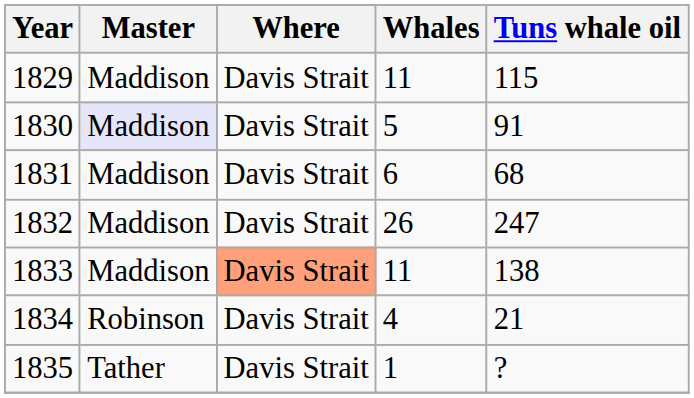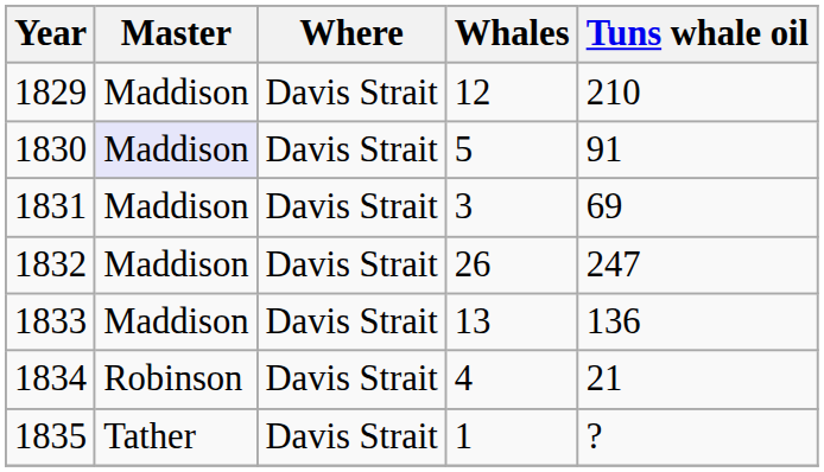 <table class="sortable wikitable">
 <tr>
 <th>Year</th>
 <th>Master</th>
 <th>Where</th>
 <th>Whales</th>
 <th><a href='#'>Tuns</a> whale oil</th>
 </tr>
 <tr>
 <td>1829</td>
 <td>Maddison</td>
 <td>Davis Strait</td>
-<td>11</td>
-<td>115</td>
+<td>12</td>
+<td>210</td>
 </tr>
 <tr>
 <td>1830</td>
 <td style="background: lavender;">Maddison</td>
 <td>Davis Strait</td>
 <td>5</td>
 <td>91</td>
 </tr>
 <tr>
 <td>1831</td>
 <td>Maddison</td>
 <td>Davis Strait</td>
-<td>6</td>
-<td>68</td>
+<td>3</td>
+<td>69</td>
 </tr>
 <tr>
 <td>1832</td>
 <td>Maddison</td>
 <td>Davis Strait</td>
 <td>26</td>
 <td>247</td>
 </tr>
 <tr>
 <td>1833</td>
 <td>Maddison</td>
-<td style="background: lightsalmon;">Davis Strait</td>
-<td>11</td>
-<td>138</td>
+<td>Davis Strait</td>
+<td>13</td>
+<td>136</td>
 </tr>
 <tr>
 <td>1834</td>
 <td>Robinson</td>
 <td>Davis Strait</td>
 <td>4</td>
 <td>21</td>
 </tr>
 <tr>
 <td>1835</td>
 <td>Tather</td>
 <td>Davis Strait</td>
 <td>1</td>
 <td>?</td>
 </tr>
 <tr>
 </tr>
 </table>
